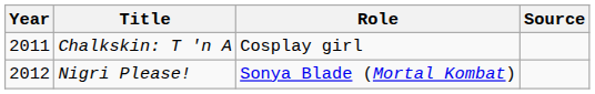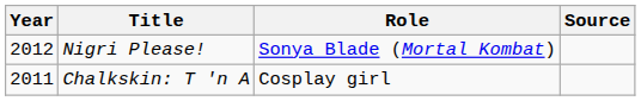 <table class="wikitable sortable">
 <tr>
 <th>Year</th>
 <th>Title</th>
 <th>Role</th>
 <th>Source</th>
 </tr>
 <tr>
+<td>2012</td>
+<td><em>Nigri Please!</em></td>
+<td><a href='#'>Sonya Blade</a> (<em><a href='#'>Mortal Kombat</a></em>)</td>
+<td></td>
+</tr>
+<tr>
 <td>2011</td>
 <td><em>Chalkskin: T 'n A</em></td>
 <td>Cosplay girl</td>
 <td></td>
 </tr>
-<tr>
-<td>2012</td>
-<td><em>Nigri Please!</em></td>
-<td><a href='#'>Sonya Blade</a> (<em><a href='#'>Mortal Kombat</a></em>)</td>
-<td></td>
-</tr>
 </table>
